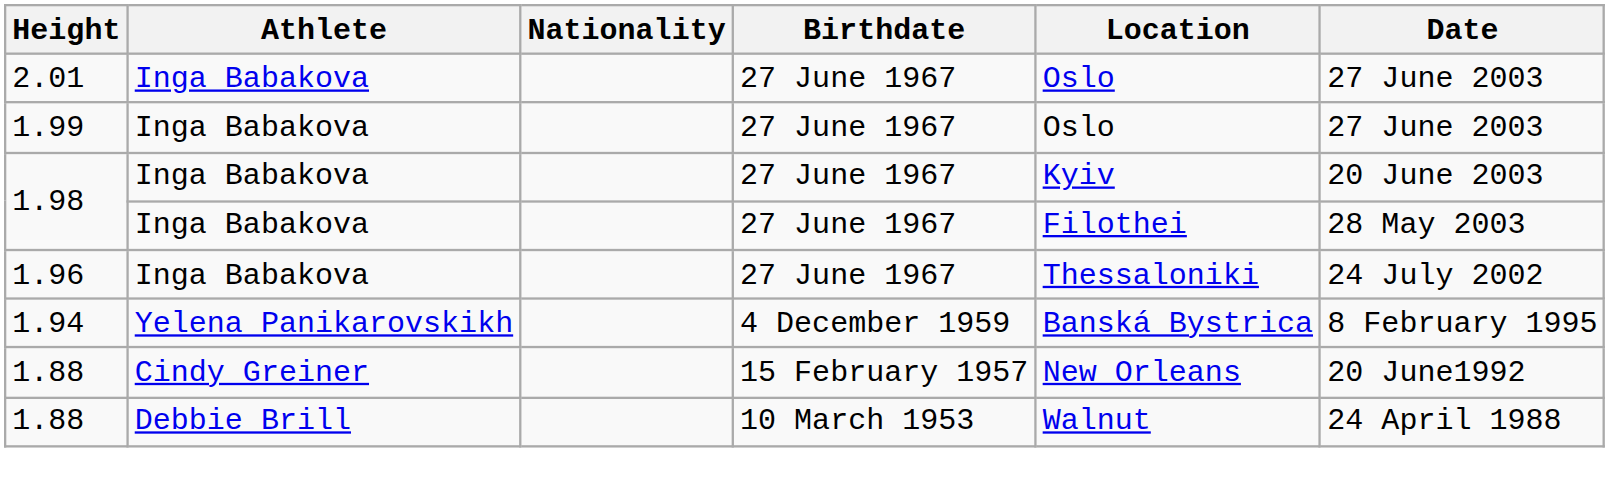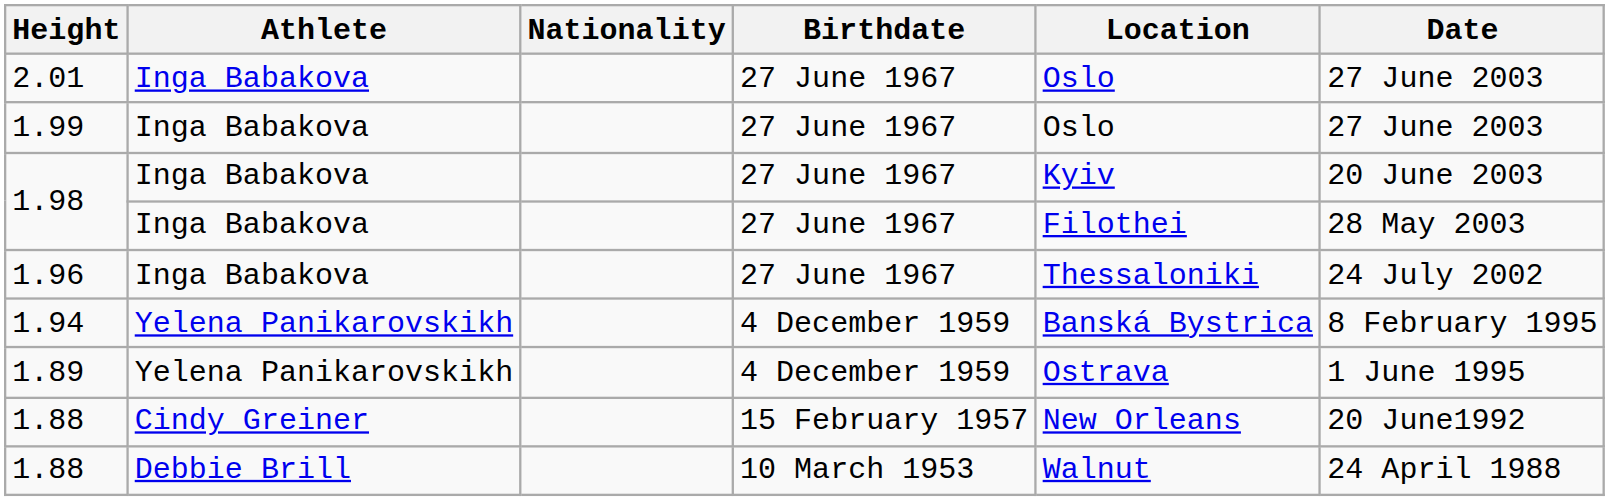 <table class="wikitable">
 <tr>
 <th>Height</th>
 <th>Athlete</th>
 <th>Nationality</th>
 <th>Birthdate</th>
 <th>Location</th>
 <th>Date</th>
 </tr>
 <tr>
 <td>2.01</td>
 <td><a href='#'>Inga Babakova</a></td>
 <td></td>
 <td>27 June 1967</td>
 <td><a href='#'>Oslo</a></td>
 <td>27 June 2003</td>
 </tr>
 <tr>
 <td>1.99</td>
 <td>Inga Babakova</td>
 <td></td>
 <td>27 June 1967</td>
 <td>Oslo</td>
 <td>27 June 2003</td>
 </tr>
 <tr>
 <td rowspan=2>1.98</td>
 <td>Inga Babakova</td>
 <td></td>
 <td>27 June 1967</td>
 <td><a href='#'>Kyiv</a></td>
 <td>20 June 2003</td>
 </tr>
 <tr>
 <td>Inga Babakova</td>
 <td></td>
 <td>27 June 1967</td>
 <td><a href='#'>Filothei</a></td>
 <td>28 May 2003</td>
 </tr>
 <tr>
 <td>1.96</td>
 <td>Inga Babakova</td>
 <td></td>
 <td>27 June 1967</td>
 <td><a href='#'>Thessaloniki</a></td>
 <td>24 July 2002</td>
 </tr>
 <tr>
 <td>1.94</td>
 <td><a href='#'>Yelena Panikarovskikh</a></td>
 <td></td>
 <td>4 December 1959</td>
 <td><a href='#'>Banská Bystrica</a></td>
 <td>8 February 1995</td>
 </tr>
 <tr>
+<td>1.89</td>
+<td>Yelena Panikarovskikh</td>
+<td></td>
+<td>4 December 1959</td>
+<td><a href='#'>Ostrava</a></td>
+<td>1 June 1995</td>
+</tr>
+<tr>
 <td>1.88</td>
 <td><a href='#'>Cindy Greiner</a></td>
 <td></td>
 <td>15 February 1957</td>
 <td><a href='#'>New Orleans</a></td>
 <td>20 June1992</td>
 </tr>
 <tr>
 <td>1.88</td>
 <td><a href='#'>Debbie Brill</a></td>
 <td></td>
 <td>10 March 1953</td>
 <td><a href='#'>Walnut</a></td>
 <td>24 April 1988</td>
 </tr>
 </table>
